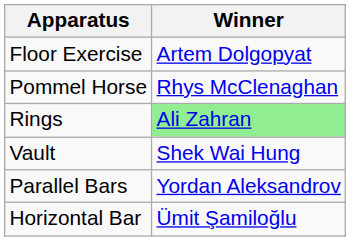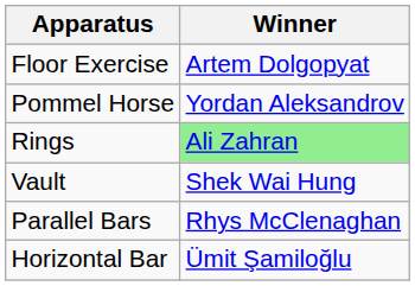 <table class="wikitable sortable">
 <tr>
 <th>Apparatus</th>
 <th>Winner</th>
 </tr>
 <tr>
 <td>Floor Exercise</td>
 <td> <a href='#'>Artem Dolgopyat</a></td>
 </tr>
 <tr>
 <td>Pommel Horse</td>
-<td> <a href='#'>Rhys McClenaghan</a></td>
+<td> <a href='#'>Yordan Aleksandrov</a></td>
 </tr>
 <tr>
 <td>Rings</td>
 <td style="background: lightgreen;"> <a href='#'>Ali Zahran</a></td>
 </tr>
 <tr>
 <td>Vault</td>
 <td> <a href='#'>Shek Wai Hung</a></td>
 </tr>
 <tr>
 <td>Parallel Bars</td>
-<td> <a href='#'>Yordan Aleksandrov</a></td>
+<td> <a href='#'>Rhys McClenaghan</a></td>
 </tr>
 <tr>
 <td>Horizontal Bar</td>
 <td> <a href='#'>Ümit Şamiloğlu</a></td>
 </tr>
 </table>
